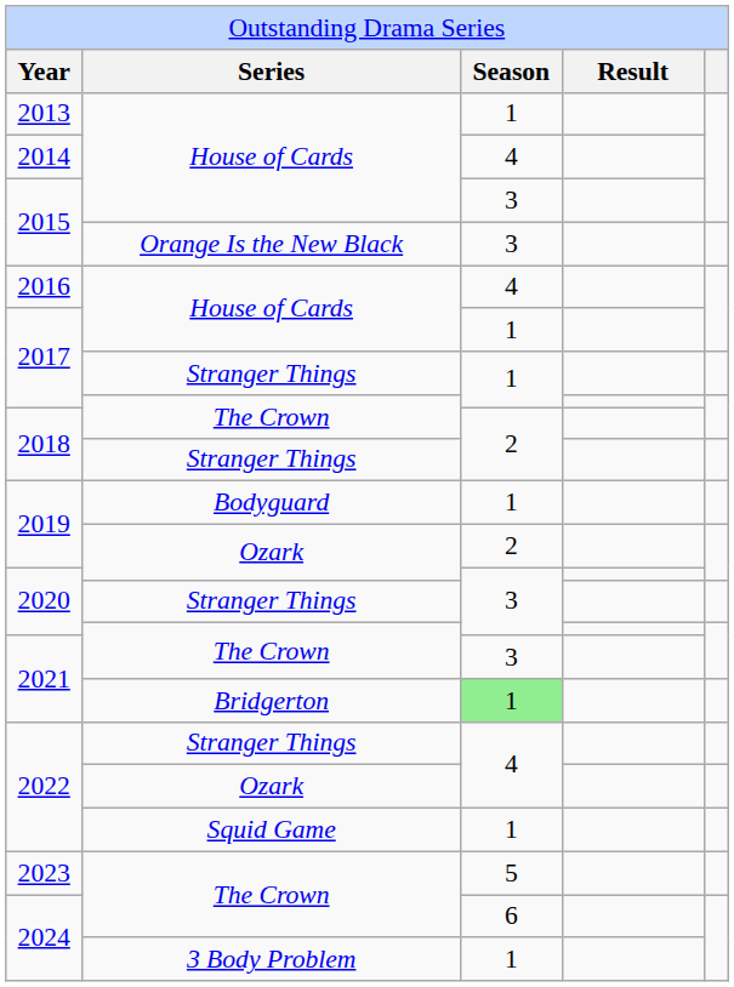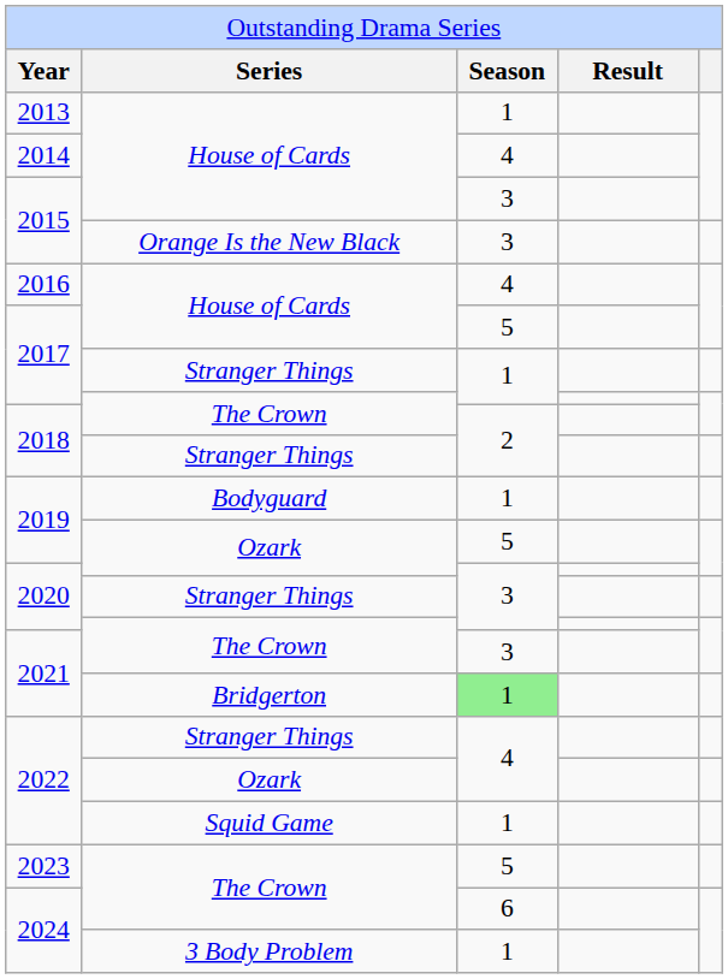 <table class="wikitable mw-collapsible" style=" text-align: center; font-size: 90%" width=45%>
 <tr ---- bgcolor="#bfd7ff">
 <td colspan=6 align=center><a href='#'>Outstanding Drama Series</a></td>
 </tr>
 <tr ---- bgcolor="#bfd7ff">
 <th scope="col" style="width:1%;">Year</th>
 <th scope="col" style="width:20%;">Series</th>
 <th scope="col" style="width:1%;">Season</th>
 <th scope="col" style="width:5%;">Result</th>
 <th scope="col" style="width:1%;"></th>
 </tr>
 <tr>
 <td><a href='#'>2013</a></td>
 <td rowspan="3"><em><a href='#'>House of Cards</a></em></td>
 <td>1</td>
 <td></td>
 <td rowspan="3"></td>
 </tr>
 <tr>
 <td><a href='#'>2014</a></td>
 <td>4</td>
 <td></td>
 </tr>
 <tr>
 <td rowspan="2"><a href='#'>2015</a></td>
 <td>3</td>
 <td></td>
 </tr>
 <tr>
 <td><em><a href='#'>Orange Is the New Black</a></em></td>
 <td>3</td>
 <td></td>
 <td></td>
 </tr>
 <tr>
 <td><a href='#'>2016</a></td>
 <td rowspan="2"><em><a href='#'>House of Cards</a></em></td>
 <td>4</td>
 <td></td>
 <td rowspan="2"></td>
 </tr>
 <tr>
 <td rowspan="3"><a href='#'>2017</a></td>
-<td>1</td>
+<td>5</td>
 <td></td>
 </tr>
 <tr>
 <td><em><a href='#'>Stranger Things</a></em></td>
 <td rowspan="2">1</td>
 <td></td>
 <td></td>
 </tr>
 <tr>
 <td rowspan="2"><em><a href='#'>The Crown</a></em></td>
 <td></td>
 <td rowspan="2"></td>
 </tr>
 <tr>
 <td rowspan="2"><a href='#'>2018</a></td>
 <td rowspan="2">2</td>
 <td></td>
 </tr>
 <tr>
 <td><em><a href='#'>Stranger Things</a></em></td>
 <td></td>
 <td></td>
 </tr>
 <tr>
 <td rowspan="2"><a href='#'>2019</a></td>
 <td><em><a href='#'>Bodyguard</a></em></td>
 <td>1</td>
 <td></td>
 <td></td>
 </tr>
 <tr>
 <td rowspan="2"><em><a href='#'>Ozark</a></em></td>
-<td>2</td>
+<td>5</td>
 <td></td>
 <td rowspan="2"></td>
 </tr>
 <tr>
 <td rowspan="3"><a href='#'>2020</a></td>
 <td rowspan="3">3</td>
 <td></td>
 </tr>
 <tr>
 <td><em><a href='#'>Stranger Things</a></em></td>
 <td></td>
 <td></td>
 </tr>
 <tr>
 <td rowspan="2"><em><a href='#'>The Crown</a></em></td>
 <td></td>
 <td rowspan="2"></td>
 </tr>
 <tr>
 <td rowspan="2"><a href='#'>2021</a></td>
 <td>3</td>
 <td></td>
 </tr>
 <tr>
 <td><em><a href='#'>Bridgerton</a></em></td>
 <td style="background: lightgreen;">1</td>
 <td></td>
 <td></td>
 </tr>
 <tr>
 <td rowspan="3"><a href='#'>2022</a></td>
 <td><em><a href='#'>Stranger Things</a></em></td>
 <td rowspan="2">4</td>
 <td></td>
 <td></td>
 </tr>
 <tr>
 <td><em><a href='#'>Ozark</a></em></td>
 <td></td>
 <td></td>
 </tr>
 <tr>
 <td><em><a href='#'>Squid Game</a></em></td>
 <td>1</td>
 <td></td>
 <td></td>
 </tr>
 <tr>
 <td><a href='#'>2023</a></td>
 <td rowspan="2"><em><a href='#'>The Crown</a></em></td>
 <td>5</td>
 <td></td>
 <td></td>
 </tr>
 <tr>
 <td rowspan="2"><a href='#'>2024</a></td>
 <td>6</td>
 <td></td>
 <td rowspan="2"></td>
 </tr>
 <tr>
 <td><em><a href='#'>3 Body Problem</a></em></td>
 <td>1</td>
 <td></td>
 </tr>
 </table>
